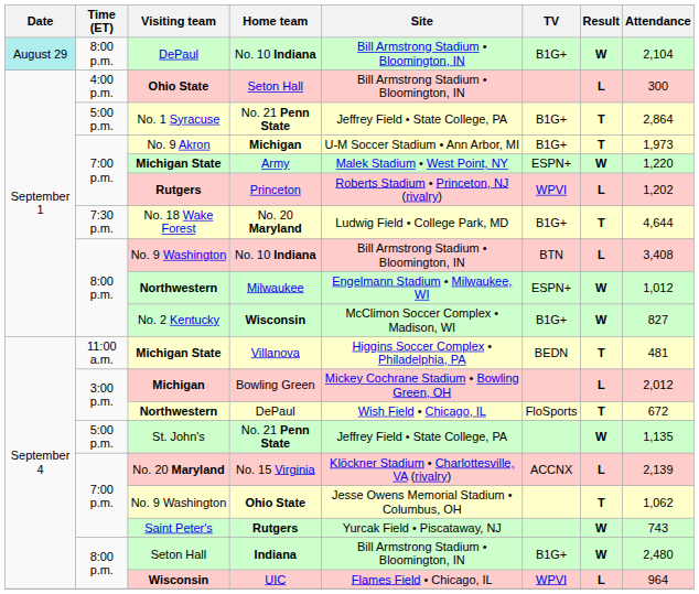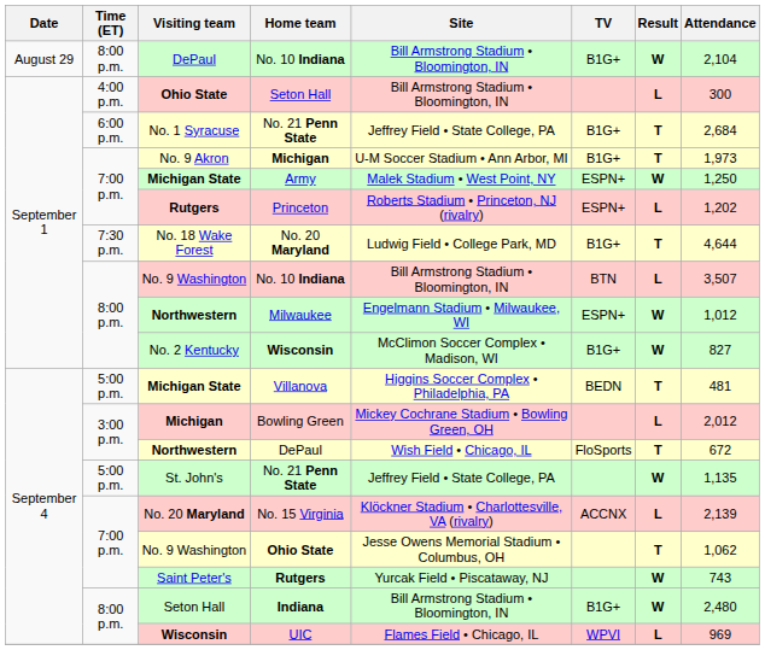 <table class="wikitable" style="font-size:95%; text-align: center;">
 <tr>
 <th>Date</th>
 <th>Time (ET)</th>
 <th>Visiting team</th>
 <th>Home team</th>
 <th>Site</th>
 <th>TV</th>
 <th>Result</th>
 <th>Attendance</th>
 </tr>
 <tr>
-<td style="background: paleturquoise;">August 29</td>
+<td>August 29</td>
 <td>8:00 p.m.</td>
 <td bgcolor="CCFFCC"><a href='#'>DePaul</a></td>
 <td bgcolor="CCFFCC">No. 10 <strong>Indiana</strong></td>
 <td bgcolor="CCFFCC"><a href='#'>Bill Armstrong Stadium</a> • <a href='#'>Bloomington, IN</a></td>
 <td bgcolor="CCFFCC">B1G+</td>
 <td bgcolor="CCFFCC"><strong>W</strong> </td>
 <td bgcolor="CCFFCC">2,104</td>
 </tr>
 <tr>
 <td rowspan="9">September 1</td>
 <td>4:00 p.m.</td>
 <td bgcolor="FFCCCC"><strong>Ohio State</strong></td>
 <td bgcolor="FFCCCC"><a href='#'>Seton Hall</a></td>
 <td bgcolor="FFCCCC">Bill Armstrong Stadium • Bloomington, IN</td>
 <td bgcolor="FFCCCC"></td>
 <td bgcolor="FFCCCC"><strong>L</strong> </td>
 <td bgcolor="FFCCCC">300</td>
 </tr>
 <tr>
-<td>5:00 p.m.</td>
+<td>6:00 p.m.</td>
 <td bgcolor="FFFFCC">No. 1 <a href='#'>Syracuse</a></td>
 <td bgcolor="FFFFCC">No. 21 <strong>Penn State</strong></td>
 <td bgcolor="FFFFCC">Jeffrey Field • State College, PA</td>
 <td bgcolor="FFFFCC">B1G+</td>
 <td bgcolor="FFFFCC"><strong>T</strong> </td>
-<td bgcolor="FFFFCC">2,864</td>
+<td bgcolor="FFFFCC">2,684</td>
 </tr>
 <tr>
 <td rowspan="3">7:00 p.m.</td>
 <td bgcolor="FFFFCC">No. 9 <a href='#'>Akron</a></td>
 <td bgcolor="FFFFCC"><strong>Michigan</strong></td>
 <td bgcolor="FFFFCC">U-M Soccer Stadium • Ann Arbor, MI</td>
 <td bgcolor="FFFFCC">B1G+</td>
 <td bgcolor="FFFFCC"><strong>T</strong> </td>
 <td bgcolor="FFFFCC">1,973</td>
 </tr>
 <tr bgcolor="CCFFCC">
 <td><strong>Michigan State</strong></td>
 <td><a href='#'>Army</a></td>
 <td><a href='#'>Malek Stadium</a> • <a href='#'>West Point, NY</a></td>
 <td>ESPN+</td>
 <td><strong>W</strong> </td>
-<td>1,220</td>
+<td>1,250</td>
 </tr>
 <tr bgcolor="FFCCCC">
 <td><strong>Rutgers</strong></td>
 <td><a href='#'>Princeton</a></td>
 <td><a href='#'>Roberts Stadium</a> • <a href='#'>Princeton, NJ</a> (<a href='#'>rivalry</a>)</td>
-<td><a href='#'>WPVI</a></td>
+<td>ESPN+</td>
 <td><strong>L</strong> </td>
 <td>1,202</td>
 </tr>
 <tr>
 <td>7:30 p.m.</td>
 <td bgcolor="FFFFCC">No. 18 <a href='#'>Wake Forest</a></td>
 <td bgcolor="FFFFCC">No. 20 <strong>Maryland</strong></td>
 <td bgcolor="FFFFCC">Ludwig Field • College Park, MD</td>
 <td bgcolor="FFFFCC">B1G+</td>
 <td bgcolor="FFFFCC"><strong>T</strong> </td>
 <td bgcolor="FFFFCC">4,644</td>
 </tr>
 <tr>
 <td rowspan="3">8:00 p.m.</td>
 <td bgcolor="FFCCCC">No. 9 <a href='#'>Washington</a></td>
 <td bgcolor="FFCCCC">No. 10 <strong>Indiana</strong></td>
 <td bgcolor="FFCCCC">Bill Armstrong Stadium • Bloomington, IN</td>
 <td bgcolor="FFCCCC">BTN</td>
 <td bgcolor="FFCCCC"><strong>L</strong> </td>
-<td bgcolor="FFCCCC">3,408</td>
+<td bgcolor="FFCCCC">3,507</td>
 </tr>
 <tr>
 <td bgcolor="CCFFCC"><strong>Northwestern</strong></td>
 <td bgcolor="CCFFCC"><a href='#'>Milwaukee</a></td>
 <td bgcolor="CCFFCC"><a href='#'>Engelmann Stadium</a> • <a href='#'>Milwaukee, WI</a></td>
 <td bgcolor="CCFFCC">ESPN+</td>
 <td bgcolor="CCFFCC"><strong>W</strong> </td>
 <td bgcolor="CCFFCC">1,012</td>
 </tr>
 <tr bgcolor="CCFFCC">
 <td>No. 2 <a href='#'>Kentucky</a></td>
 <td><strong>Wisconsin</strong></td>
 <td>McClimon Soccer Complex • Madison, WI</td>
 <td>B1G+</td>
 <td><strong>W</strong> </td>
 <td>827</td>
 </tr>
 <tr>
 <td rowspan="9">September 4</td>
-<td>11:00 a.m.</td>
+<td>5:00 p.m.</td>
 <td bgcolor="FFFFCC"><strong>Michigan State</strong></td>
 <td bgcolor="FFFFCC"><a href='#'>Villanova</a></td>
 <td bgcolor="FFFFCC"><a href='#'>Higgins Soccer Complex</a> • <a href='#'>Philadelphia, PA</a></td>
 <td bgcolor="FFFFCC">BEDN</td>
 <td bgcolor="FFFFCC"><strong>T</strong> </td>
 <td bgcolor="FFFFCC">481</td>
 </tr>
 <tr>
 <td rowspan="2">3:00 p.m.</td>
 <td bgcolor="FFCCCC"><strong>Michigan</strong></td>
 <td bgcolor="FFCCCC">Bowling Green</td>
 <td bgcolor="FFCCCC"><a href='#'>Mickey Cochrane Stadium</a> • <a href='#'>Bowling Green, OH</a></td>
 <td bgcolor="FFCCCC"></td>
 <td bgcolor="FFCCCC"><strong>L</strong> </td>
 <td bgcolor="FFCCCC">2,012</td>
 </tr>
 <tr>
 <td bgcolor="FFFFCC"><strong>Northwestern</strong></td>
 <td bgcolor="FFFFCC">DePaul</td>
 <td bgcolor="FFFFCC"><a href='#'>Wish Field</a> • <a href='#'>Chicago, IL</a></td>
 <td bgcolor="FFFFCC">FloSports</td>
 <td bgcolor="FFFFCC"><strong>T</strong> </td>
 <td bgcolor="FFFFCC">672</td>
 </tr>
 <tr>
 <td>5:00 p.m.</td>
 <td bgcolor="CCFFCC">St. John's</td>
 <td bgcolor="CCFFCC">No. 21 <strong>Penn State</strong></td>
 <td bgcolor="CCFFCC">Jeffrey Field • State College, PA</td>
 <td bgcolor="CCFFCC"></td>
 <td bgcolor="CCFFCC"><strong>W</strong> </td>
 <td bgcolor="CCFFCC">1,135</td>
 </tr>
 <tr>
 <td rowspan="3">7:00 p.m.</td>
 <td bgcolor="FFCCCC">No. 20 <strong>Maryland</strong></td>
 <td bgcolor="FFCCCC">No. 15 <a href='#'>Virginia</a></td>
 <td bgcolor="FFCCCC"><a href='#'>Klöckner Stadium</a> • <a href='#'>Charlottesville, VA</a> (<a href='#'>rivalry</a>)</td>
 <td bgcolor="FFCCCC">ACCNX</td>
 <td bgcolor="FFCCCC"><strong>L</strong> </td>
 <td bgcolor="FFCCCC">2,139</td>
 </tr>
 <tr bgcolor="FFFFCC">
 <td>No. 9 Washington</td>
 <td><strong>Ohio State</strong></td>
 <td>Jesse Owens Memorial Stadium • Columbus, OH</td>
 <td></td>
 <td><strong>T</strong> </td>
 <td>1,062</td>
 </tr>
 <tr bgcolor="CCFFCC">
 <td><a href='#'>Saint Peter's</a></td>
 <td><strong>Rutgers</strong></td>
 <td>Yurcak Field • Piscataway, NJ</td>
 <td></td>
 <td><strong>W</strong> </td>
 <td>743</td>
 </tr>
 <tr>
 <td rowspan="2">8:00 p.m.</td>
 <td bgcolor="CCFFCC">Seton Hall</td>
 <td bgcolor="CCFFCC"><strong>Indiana</strong></td>
 <td bgcolor="CCFFCC">Bill Armstrong Stadium • Bloomington, IN</td>
 <td bgcolor="CCFFCC">B1G+</td>
 <td bgcolor="CCFFCC"><strong>W</strong> </td>
 <td bgcolor="CCFFCC">2,480</td>
 </tr>
 <tr bgcolor="FFCCCC">
 <td><strong>Wisconsin</strong></td>
 <td><a href='#'>UIC</a></td>
 <td><a href='#'>Flames Field</a> • Chicago, IL</td>
 <td><a href='#'>WPVI</a></td>
 <td><strong>L</strong> </td>
-<td>964</td>
+<td>969</td>
 </tr>
 <tr>
 </tr>
 </table>
